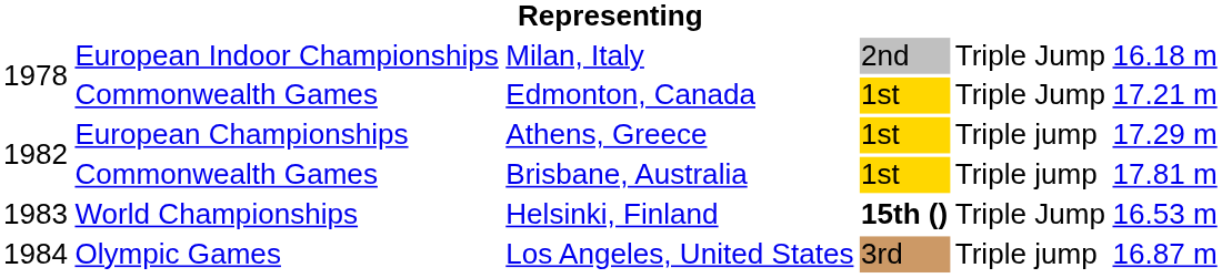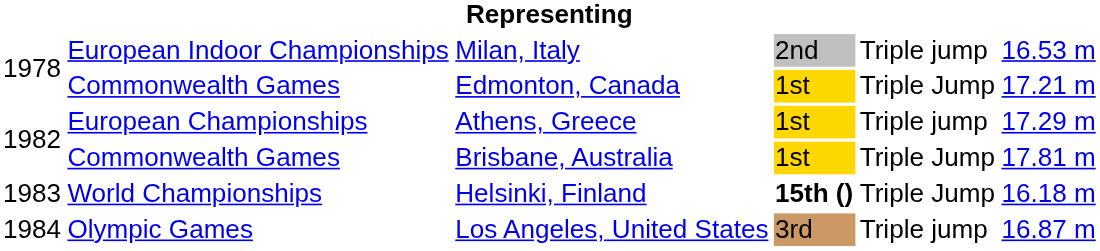 <table>
 <tr>
 <th colspan="6">Representing </th>
 </tr>
 <tr>
 <td rowspan=2>1978</td>
 <td><a href='#'>European Indoor Championships</a></td>
 <td><a href='#'>Milan, Italy</a></td>
 <td bgcolor="silver">2nd</td>
-<td>Triple Jump</td>
-<td><a href='#'>16.18 m</a></td>
+<td>Triple jump</td>
+<td><a href='#'>16.53 m</a></td>
 </tr>
 <tr>
 <td><a href='#'>Commonwealth Games</a></td>
 <td><a href='#'>Edmonton, Canada</a></td>
 <td bgcolor="gold">1st</td>
 <td>Triple Jump</td>
 <td><a href='#'>17.21 m</a> </td>
 </tr>
 <tr>
 <td rowspan=2>1982</td>
 <td><a href='#'>European Championships</a></td>
 <td><a href='#'>Athens, Greece</a></td>
 <td bgcolor="gold">1st</td>
 <td>Triple jump</td>
 <td><a href='#'>17.29 m</a></td>
 </tr>
 <tr>
 <td><a href='#'>Commonwealth Games</a></td>
 <td><a href='#'>Brisbane, Australia</a></td>
 <td bgcolor="gold">1st</td>
-<td>Triple jump</td>
+<td>Triple Jump</td>
 <td><a href='#'>17.81 m</a> </td>
 </tr>
 <tr>
 <td>1983</td>
 <td><a href='#'>World Championships</a></td>
 <td><a href='#'>Helsinki, Finland</a></td>
 <td><strong>15th ()</strong></td>
 <td>Triple Jump</td>
-<td><a href='#'>16.53 m</a></td>
+<td><a href='#'>16.18 m</a></td>
 </tr>
 <tr>
 <td>1984</td>
 <td><a href='#'>Olympic Games</a></td>
 <td><a href='#'>Los Angeles, United States</a></td>
 <td bgcolor=cc9966>3rd</td>
 <td>Triple jump</td>
 <td><a href='#'>16.87 m</a></td>
 </tr>
 </table>
